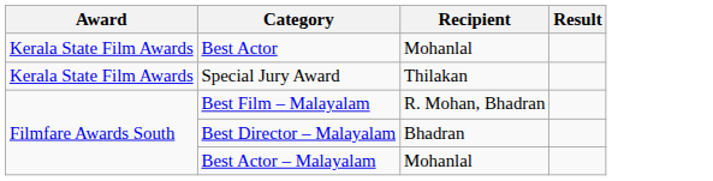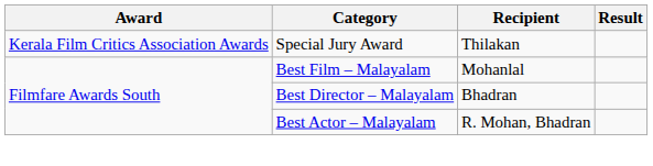 <table class="wikitable">
 <tr>
 <th>Award</th>
 <th>Category</th>
 <th>Recipient</th>
 <th>Result</th>
 </tr>
 <tr>
-<td><a href='#'>Kerala State Film Awards</a></td>
-<td><a href='#'>Best Actor</a></td>
-<td>Mohanlal</td>
-<td></td>
-</tr>
-<tr>
-<td><a href='#'>Kerala State Film Awards</a></td>
+<td><a href='#'>Kerala Film Critics Association Awards</a></td>
 <td>Special Jury Award</td>
 <td>Thilakan</td>
 <td></td>
 </tr>
 <tr>
 <td rowspan="3"><a href='#'>Filmfare Awards South</a></td>
 <td><a href='#'>Best Film – Malayalam</a></td>
-<td>R. Mohan, Bhadran</td>
+<td>Mohanlal</td>
 <td></td>
 </tr>
 <tr>
 <td><a href='#'>Best Director – Malayalam</a></td>
 <td>Bhadran</td>
 <td></td>
 </tr>
 <tr>
 <td><a href='#'>Best Actor – Malayalam</a></td>
-<td>Mohanlal</td>
+<td>R. Mohan, Bhadran</td>
 <td></td>
 </tr>
 </table>
